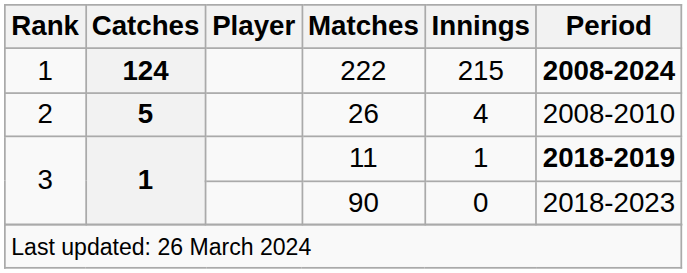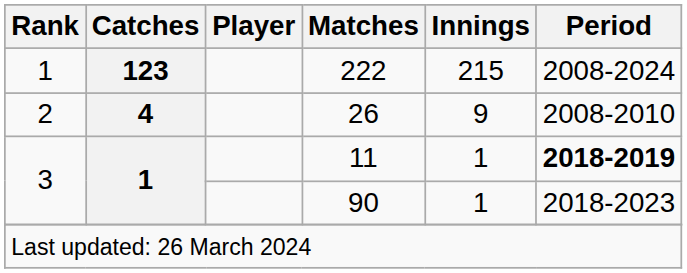 <table class="wikitable">
 <tr>
 <th>Rank</th>
 <th>Catches</th>
 <th>Player</th>
 <th>Matches</th>
 <th>Innings</th>
 <th>Period</th>
 </tr>
 <tr>
 <td align=center>1</td>
-<th scope=row style=text-align:center;>124</th>
+<th scope=row style=text-align:center;>123</th>
 <td></td>
 <td align=center>222</td>
 <td align=center>215</td>
-<td><strong>2008-2024</strong></td>
+<td>2008-2024</td>
 </tr>
 <tr>
 <td align=center>2</td>
-<th scope=row style=text-align:center;>5</th>
+<th scope=row style=text-align:center;>4</th>
 <td></td>
 <td align=center>26</td>
-<td align=center>4</td>
+<td align=center>9</td>
 <td>2008-2010</td>
 </tr>
 <tr>
 <td align=center rowspan=2>3</td>
 <th scope=row style=text-align:center; rowspan=2>1</th>
 <td></td>
 <td align=center>11</td>
 <td align=center>1</td>
 <td><strong>2018-2019</strong></td>
 </tr>
 <tr>
 <td></td>
 <td align=center>90</td>
-<td align=center>0</td>
+<td align=center>1</td>
 <td>2018-2023</td>
 </tr>
 <tr>
 </tr>
 <tr class=sortbottom>
 <td colspan=6><small>Last updated: 26 March 2024</small></td>
 </tr>
 </table>
